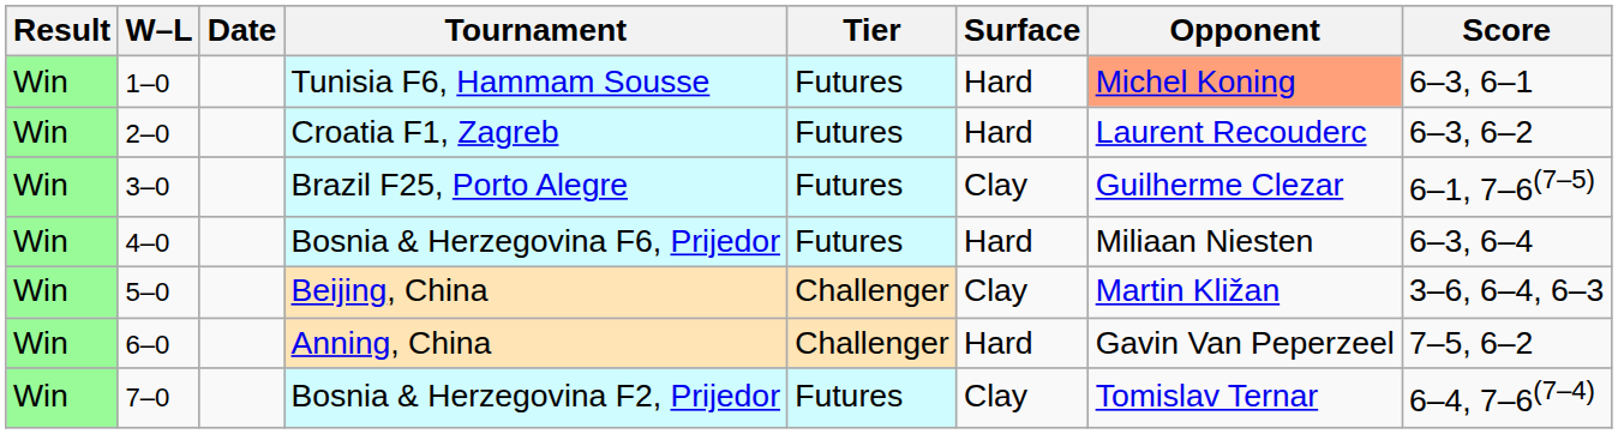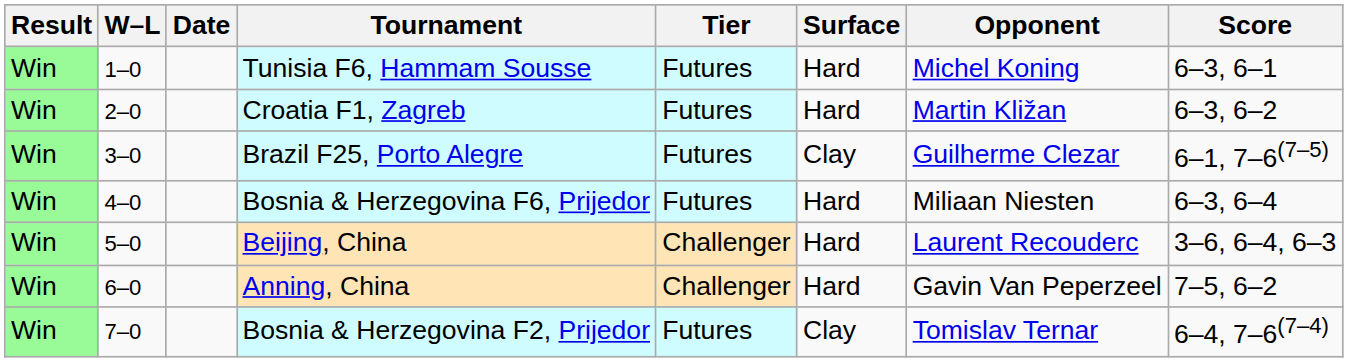 <table class="sortable wikitable">
 <tr>
 <th>Result</th>
 <th class="unsortable">W–L</th>
 <th>Date</th>
 <th>Tournament</th>
 <th>Tier</th>
 <th>Surface</th>
 <th>Opponent</th>
 <th class="unsortable">Score</th>
 </tr>
 <tr>
 <td bgcolor=98FB98>Win</td>
 <td><small>1–0</small></td>
 <td></td>
 <td style="background:#cffcff;">Tunisia F6, <a href='#'>Hammam Sousse</a></td>
 <td style="background:#cffcff;">Futures</td>
 <td>Hard</td>
-<td style="background: lightsalmon;"> <a href='#'>Michel Koning</a></td>
+<td> <a href='#'>Michel Koning</a></td>
 <td>6–3, 6–1</td>
 </tr>
 <tr>
 <td bgcolor=98FB98>Win</td>
 <td><small>2–0</small></td>
 <td></td>
 <td style="background:#cffcff;">Croatia F1, <a href='#'>Zagreb</a></td>
 <td style="background:#cffcff;">Futures</td>
 <td>Hard</td>
-<td> <a href='#'>Laurent Recouderc</a></td>
+<td> <a href='#'>Martin Kližan</a></td>
 <td>6–3, 6–2</td>
 </tr>
 <tr>
 <td bgcolor=98FB98>Win</td>
 <td><small>3–0</small></td>
 <td></td>
 <td style="background:#cffcff;">Brazil F25, <a href='#'>Porto Alegre</a></td>
 <td style="background:#cffcff;">Futures</td>
 <td>Clay</td>
 <td> <a href='#'>Guilherme Clezar</a></td>
 <td>6–1, 7–6<sup>(7–5)</sup></td>
 </tr>
 <tr>
 <td bgcolor=98FB98>Win</td>
 <td><small>4–0</small></td>
 <td></td>
 <td style="background:#cffcff;">Bosnia & Herzegovina F6, <a href='#'>Prijedor</a></td>
 <td style="background:#cffcff;">Futures</td>
 <td>Hard</td>
 <td> Miliaan Niesten</td>
 <td>6–3, 6–4</td>
 </tr>
 <tr>
 <td bgcolor=98FB98>Win</td>
 <td><small>5–0</small></td>
 <td><a href='#'></a></td>
 <td style="background:moccasin;"><a href='#'>Beijing</a>, China</td>
 <td style="background:moccasin;">Challenger</td>
-<td>Clay</td>
-<td> <a href='#'>Martin Kližan</a></td>
+<td>Hard</td>
+<td> <a href='#'>Laurent Recouderc</a></td>
 <td>3–6, 6–4, 6–3</td>
 </tr>
 <tr>
 <td bgcolor=98FB98>Win</td>
 <td><small>6–0</small></td>
 <td><a href='#'></a></td>
 <td style="background:moccasin;"><a href='#'>Anning</a>, China</td>
 <td style="background:moccasin;">Challenger</td>
 <td>Hard</td>
 <td> Gavin Van Peperzeel</td>
 <td>7–5, 6–2</td>
 </tr>
 <tr>
 <td bgcolor=98FB98>Win</td>
 <td><small>7–0</small></td>
 <td></td>
 <td style="background:#cffcff;">Bosnia & Herzegovina F2, <a href='#'>Prijedor</a></td>
 <td style="background:#cffcff;">Futures</td>
 <td>Clay</td>
 <td> <a href='#'>Tomislav Ternar</a></td>
 <td>6–4, 7–6<sup>(7–4)</sup></td>
 </tr>
 </table>
